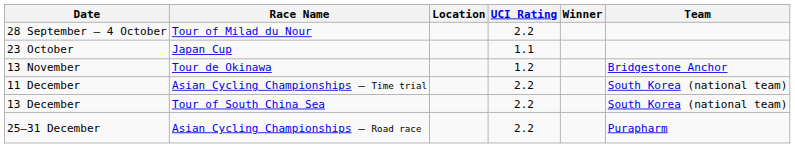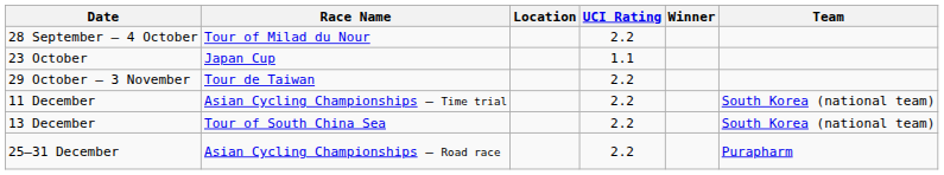 <table class="wikitable sortable">
 <tr>
 <th>Date</th>
 <th>Race Name</th>
 <th>Location</th>
 <th><a href='#'>UCI Rating</a></th>
 <th>Winner</th>
 <th>Team</th>
 </tr>
 <tr>
 <td>28 September – 4 October</td>
 <td><a href='#'>Tour of Milad du Nour</a></td>
 <td></td>
 <td align=center>2.2</td>
 <td></td>
 <td></td>
 </tr>
 <tr>
 <td>23 October</td>
 <td><a href='#'>Japan Cup</a></td>
 <td></td>
 <td align=center>1.1</td>
 <td></td>
 <td></td>
 </tr>
 <tr>
-<td>13 November</td>
-<td><a href='#'>Tour de Okinawa</a></td>
+<td>29 October – 3 November</td>
+<td><a href='#'>Tour de Taiwan</a></td>
 <td></td>
-<td align=center>1.2</td>
+<td align=center>2.2</td>
 <td></td>
-<td><a href='#'>Bridgestone Anchor</a></td>
+<td></td>
 </tr>
 <tr>
 <td>11 December</td>
 <td><a href='#'>Asian Cycling Championships</a> – <small>Time trial</small></td>
 <td></td>
 <td align=center>2.2</td>
 <td></td>
 <td><a href='#'>South Korea</a> (national team)</td>
 </tr>
 <tr>
 <td>13 December</td>
 <td><a href='#'>Tour of South China Sea</a></td>
 <td></td>
 <td align=center>2.2</td>
 <td></td>
 <td><a href='#'>South Korea</a> (national team)</td>
 </tr>
 <tr>
 <td>25–31 December</td>
 <td><a href='#'>Asian Cycling Championships</a> – <small>Road race</small></td>
 <td><br><br></td>
 <td align=center>2.2</td>
 <td></td>
 <td><a href='#'>Purapharm</a></td>
 </tr>
 </table>
